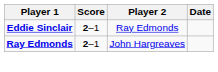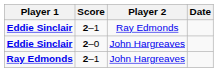 <table class="wikitable" style="text-align: center">
 <tr>
 <th>Player 1</th>
 <th>Score</th>
 <th>Player 2</th>
 <th>Date</th>
 </tr>
 <tr>
 <td> <strong><a href='#'>Eddie Sinclair</a></strong></td>
 <td><strong>2</strong>–1</td>
 <td> <a href='#'>Ray Edmonds</a></td>
 <td></td>
 </tr>
 <tr>
+<td> <strong><a href='#'>Eddie Sinclair</a></strong></td>
+<td><strong>2</strong>–0</td>
+<td> <a href='#'>John Hargreaves</a></td>
+<td></td>
+</tr>
+<tr>
 <td> <strong><a href='#'>Ray Edmonds</a></strong></td>
 <td><strong>2</strong>–1</td>
 <td> <a href='#'>John Hargreaves</a></td>
 <td></td>
 </tr>
 </table>
